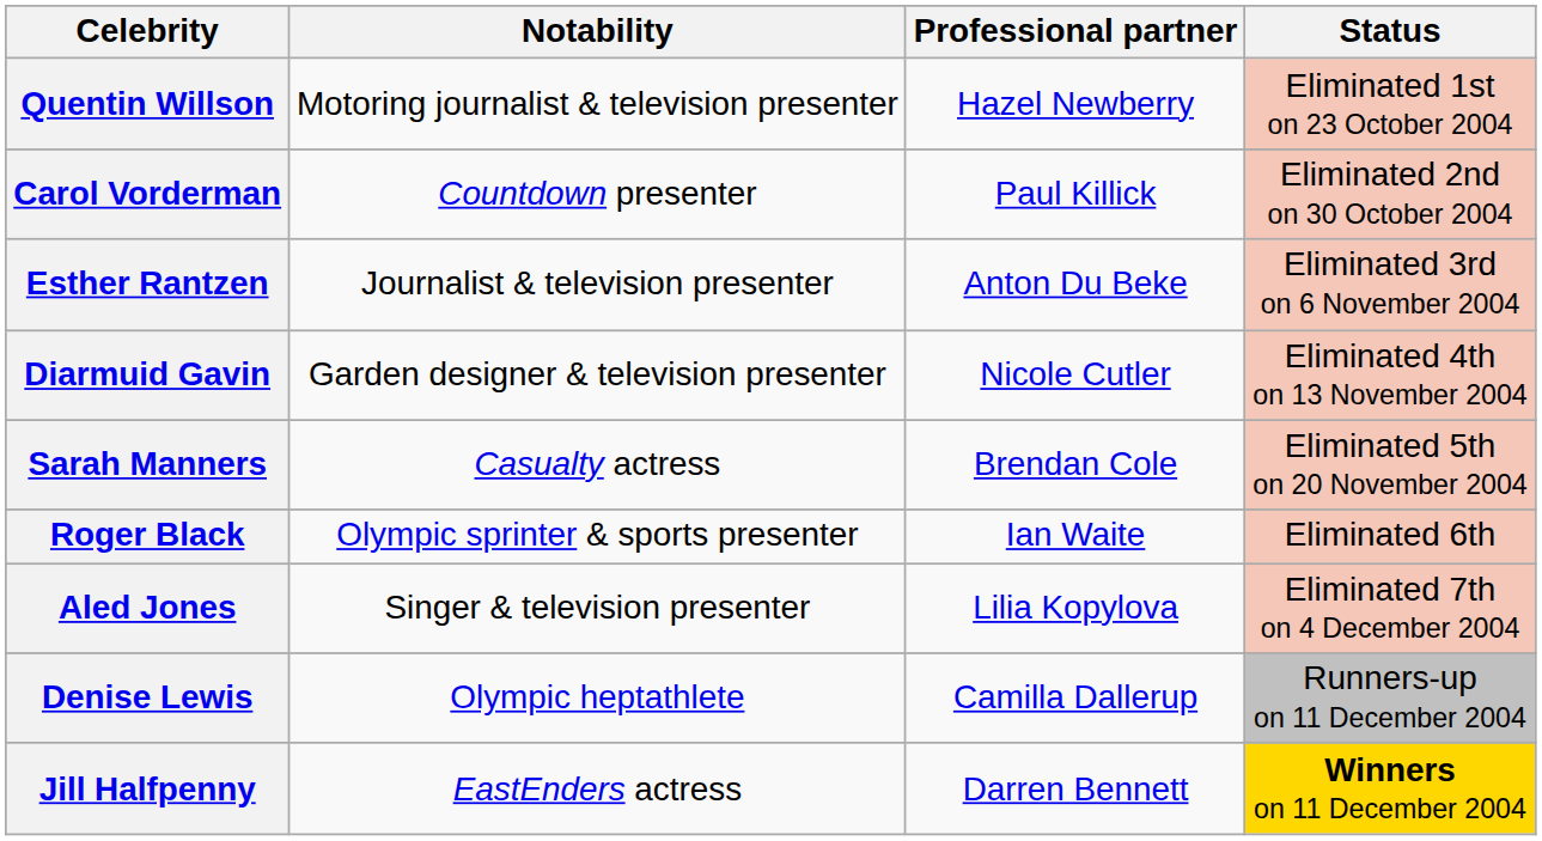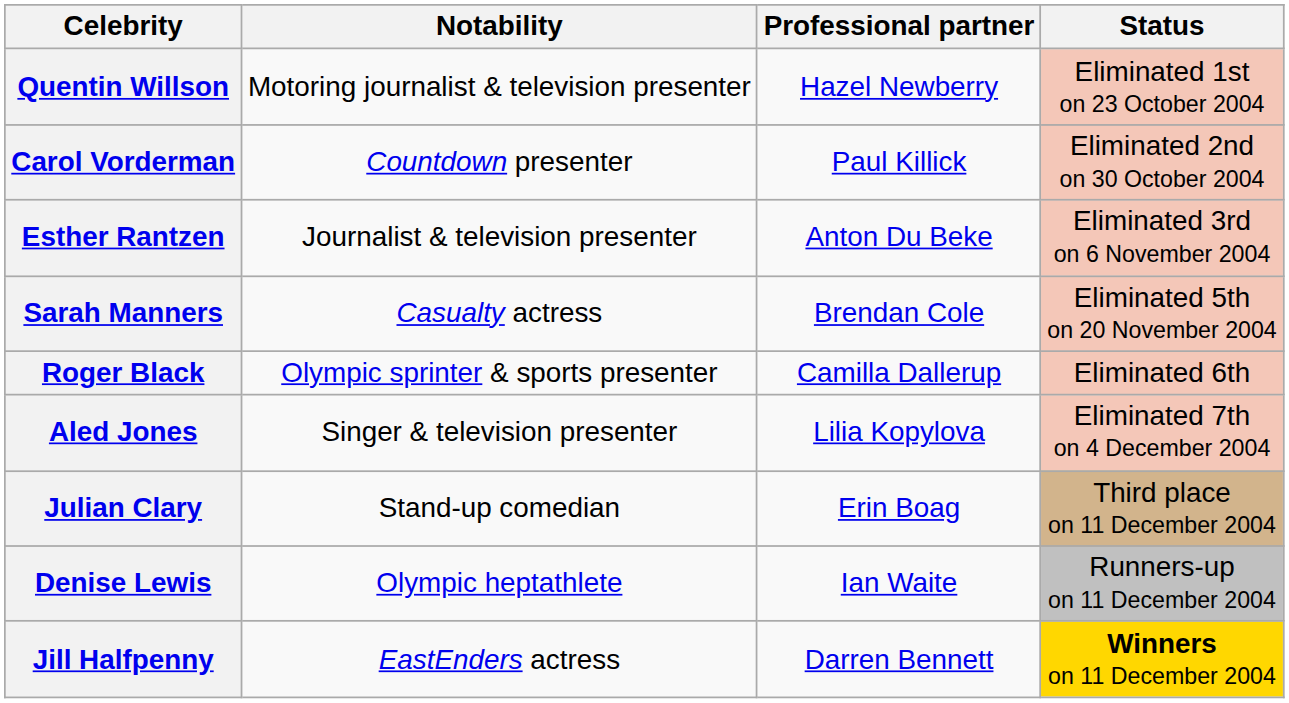 <table class="wikitable sortable" style="text-align:center;">
 <tr>
 <th scope="col">Celebrity</th>
 <th scope="col" class="unsortable">Notability</th>
 <th scope="col">Professional partner</th>
 <th scope="col">Status</th>
 </tr>
 <tr>
 <th scope="row"><a href='#'>Quentin Willson</a></th>
 <td>Motoring journalist & television presenter</td>
 <td><a href='#'>Hazel Newberry</a></td>
 <td bgcolor="F4C7B8">Eliminated 1st<br><small>on 23 October 2004</small></td>
 </tr>
 <tr>
 <th scope="row"><a href='#'>Carol Vorderman</a></th>
 <td><em><a href='#'>Countdown</a></em> presenter</td>
 <td><a href='#'>Paul Killick</a></td>
 <td bgcolor="F4C7B8">Eliminated 2nd<br><small>on 30 October 2004</small></td>
 </tr>
 <tr>
 <th scope="row"><a href='#'>Esther Rantzen</a></th>
 <td>Journalist & television presenter</td>
 <td><a href='#'>Anton Du Beke</a></td>
 <td bgcolor="F4C7B8">Eliminated 3rd<br><small>on 6 November 2004</small></td>
 </tr>
 <tr>
-<th scope="row"><a href='#'>Diarmuid Gavin</a></th>
-<td>Garden designer & television presenter</td>
-<td><a href='#'>Nicole Cutler</a></td>
-<td bgcolor="F4C7B8">Eliminated 4th<br><small>on 13 November 2004</small></td>
-</tr>
-<tr>
 <th scope="row"><a href='#'>Sarah Manners</a></th>
 <td><em><a href='#'>Casualty</a></em> actress</td>
 <td><a href='#'>Brendan Cole</a></td>
 <td bgcolor="F4C7B8">Eliminated 5th<br><small>on 20 November 2004</small></td>
 </tr>
 <tr>
 <th scope="row"><a href='#'>Roger Black</a></th>
 <td><a href='#'>Olympic sprinter</a> & sports presenter</td>
-<td><a href='#'>Ian Waite</a></td>
+<td><a href='#'>Camilla Dallerup</a></td>
 <td bgcolor="F4C7B8">Eliminated 6th<br></td>
 </tr>
 <tr>
 <th scope="row"><a href='#'>Aled Jones</a></th>
 <td>Singer & television presenter</td>
 <td><a href='#'>Lilia Kopylova</a></td>
 <td bgcolor="F4C7B8">Eliminated 7th<br><small>on 4 December 2004</small></td>
 </tr>
 <tr>
+<th scope="row"><a href='#'>Julian Clary</a></th>
+<td>Stand-up comedian</td>
+<td><a href='#'>Erin Boag</a></td>
+<td bgcolor="tan">Third place<br><small>on 11 December 2004</small></td>
+</tr>
+<tr>
 <th scope="row"><a href='#'>Denise Lewis</a></th>
 <td><a href='#'>Olympic heptathlete</a></td>
-<td><a href='#'>Camilla Dallerup</a></td>
+<td><a href='#'>Ian Waite</a></td>
 <td bgcolor="silver">Runners-up<br><small>on 11 December 2004</small></td>
 </tr>
 <tr>
 <th scope="row"><a href='#'>Jill Halfpenny</a></th>
 <td><em><a href='#'>EastEnders</a></em> actress</td>
 <td><a href='#'>Darren Bennett</a></td>
 <td bgcolor="gold"><strong>Winners</strong><br><small>on 11 December 2004</small></td>
 </tr>
 </table>
